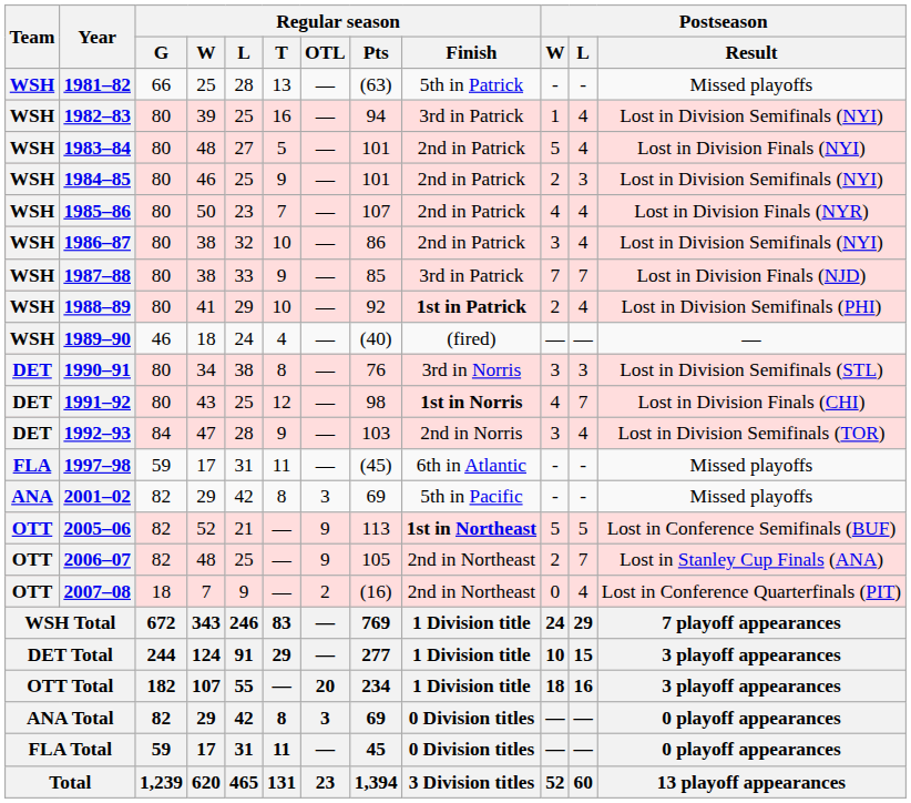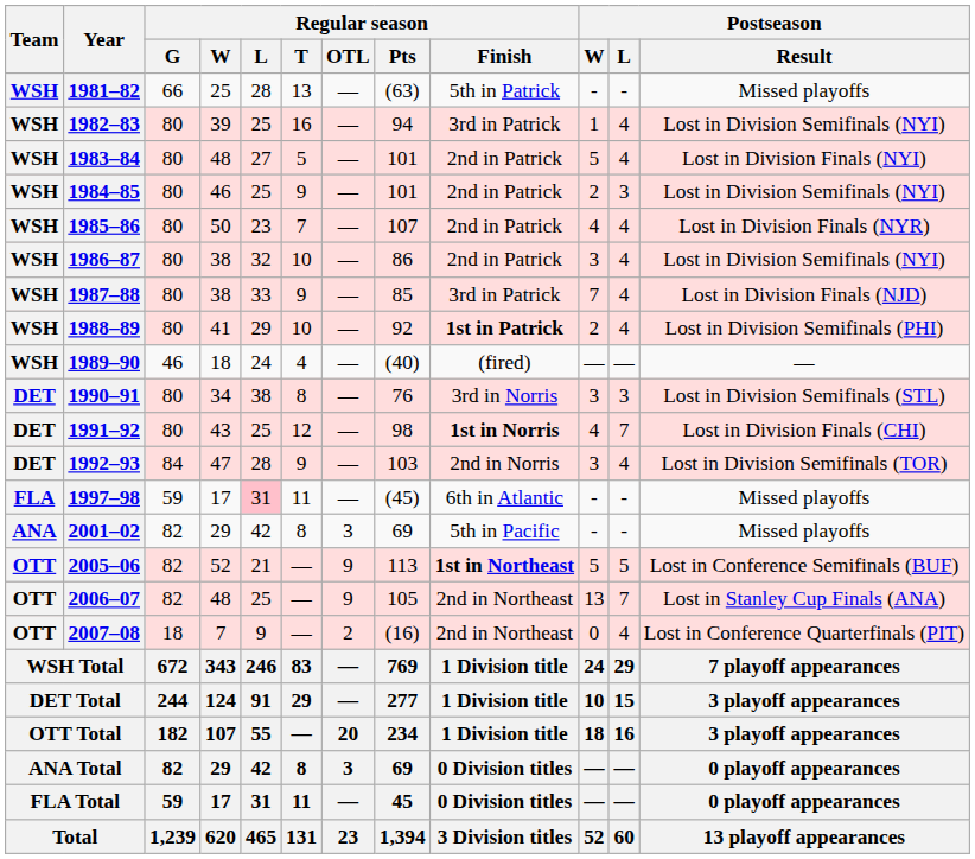 <table class="wikitable" style="font-size: 95%; text-align:center;">
 <tr>
 <th rowspan="2">Team</th>
 <th rowspan="2">Year</th>
 <th colspan="7">Regular season</th>
 <th colspan="3">Postseason</th>
 </tr>
 <tr>
 <th>G</th>
 <th>W</th>
 <th>L</th>
 <th>T</th>
 <th>OTL</th>
 <th>Pts</th>
 <th>Finish</th>
 <th>W</th>
 <th>L</th>
 <th>Result</th>
 </tr>
 <tr>
 <th><a href='#'>WSH</a></th>
 <th><a href='#'>1981–82</a></th>
 <td>66</td>
 <td>25</td>
 <td>28</td>
 <td>13</td>
 <td>—</td>
 <td>(63)</td>
 <td>5th in <a href='#'>Patrick</a></td>
 <td>-</td>
 <td>-</td>
 <td>Missed playoffs</td>
 </tr>
 <tr style="background:#fdd;">
 <th>WSH</th>
 <th><a href='#'>1982–83</a></th>
 <td>80</td>
 <td>39</td>
 <td>25</td>
 <td>16</td>
 <td>—</td>
 <td>94</td>
 <td>3rd in Patrick</td>
 <td>1</td>
 <td>4</td>
 <td>Lost in Division Semifinals (<a href='#'>NYI</a>)</td>
 </tr>
 <tr style="background:#fdd;">
 <th>WSH</th>
 <th><a href='#'>1983–84</a></th>
 <td>80</td>
 <td>48</td>
 <td>27</td>
 <td>5</td>
 <td>—</td>
 <td>101</td>
 <td>2nd in Patrick</td>
 <td>5</td>
 <td>4</td>
 <td>Lost in Division Finals (<a href='#'>NYI</a>)</td>
 </tr>
 <tr style="background:#fdd;">
 <th>WSH</th>
 <th><a href='#'>1984–85</a></th>
 <td>80</td>
 <td>46</td>
 <td>25</td>
 <td>9</td>
 <td>—</td>
 <td>101</td>
 <td>2nd in Patrick</td>
 <td>2</td>
 <td>3</td>
 <td>Lost in Division Semifinals (<a href='#'>NYI</a>)</td>
 </tr>
 <tr style="background:#fdd;">
 <th>WSH</th>
 <th><a href='#'>1985–86</a></th>
 <td>80</td>
 <td>50</td>
 <td>23</td>
 <td>7</td>
 <td>—</td>
 <td>107</td>
 <td>2nd in Patrick</td>
 <td>4</td>
 <td>4</td>
 <td>Lost in Division Finals (<a href='#'>NYR</a>)</td>
 </tr>
 <tr style="background:#fdd;">
 <th>WSH</th>
 <th><a href='#'>1986–87</a></th>
 <td>80</td>
 <td>38</td>
 <td>32</td>
 <td>10</td>
 <td>—</td>
 <td>86</td>
 <td>2nd in Patrick</td>
 <td>3</td>
 <td>4</td>
 <td>Lost in Division Semifinals (<a href='#'>NYI</a>)</td>
 </tr>
 <tr style="background:#fdd;">
 <th>WSH</th>
 <th><a href='#'>1987–88</a></th>
 <td>80</td>
 <td>38</td>
 <td>33</td>
 <td>9</td>
 <td>—</td>
 <td>85</td>
 <td>3rd in Patrick</td>
 <td>7</td>
-<td>7</td>
+<td>4</td>
 <td>Lost in Division Finals (<a href='#'>NJD</a>)</td>
 </tr>
 <tr style="background:#fdd;">
 <th>WSH</th>
 <th><a href='#'>1988–89</a></th>
 <td>80</td>
 <td>41</td>
 <td>29</td>
 <td>10</td>
 <td>—</td>
 <td>92</td>
 <td><strong>1st in Patrick</strong></td>
 <td>2</td>
 <td>4</td>
 <td>Lost in Division Semifinals (<a href='#'>PHI</a>)</td>
 </tr>
 <tr>
 <th>WSH</th>
 <th><a href='#'>1989–90</a></th>
 <td>46</td>
 <td>18</td>
 <td>24</td>
 <td>4</td>
 <td>—</td>
 <td>(40)</td>
 <td>(fired)</td>
 <td>—</td>
 <td>—</td>
 <td>—</td>
 </tr>
 <tr style="background:#fdd;">
 <th><a href='#'>DET</a></th>
 <th><a href='#'>1990–91</a></th>
 <td>80</td>
 <td>34</td>
 <td>38</td>
 <td>8</td>
 <td>—</td>
 <td>76</td>
 <td>3rd in <a href='#'>Norris</a></td>
 <td>3</td>
 <td>3</td>
 <td>Lost in Division Semifinals (<a href='#'>STL</a>)</td>
 </tr>
 <tr style="background:#fdd;">
 <th>DET</th>
 <th><a href='#'>1991–92</a></th>
 <td>80</td>
 <td>43</td>
 <td>25</td>
 <td>12</td>
 <td>—</td>
 <td>98</td>
 <td><strong>1st in Norris</strong></td>
 <td>4</td>
 <td>7</td>
 <td>Lost in Division Finals (<a href='#'>CHI</a>)</td>
 </tr>
 <tr style="background:#fdd;">
 <th>DET</th>
 <th><a href='#'>1992–93</a></th>
 <td>84</td>
 <td>47</td>
 <td>28</td>
 <td>9</td>
 <td>—</td>
 <td>103</td>
 <td>2nd in Norris</td>
 <td>3</td>
 <td>4</td>
 <td>Lost in Division Semifinals (<a href='#'>TOR</a>)</td>
 </tr>
 <tr>
 <th><a href='#'>FLA</a></th>
 <th><a href='#'>1997–98</a></th>
 <td>59</td>
 <td>17</td>
-<td>31</td>
+<td style="background: pink;">31</td>
 <td>11</td>
 <td>—</td>
 <td>(45)</td>
 <td>6th in <a href='#'>Atlantic</a></td>
 <td>-</td>
 <td>-</td>
 <td>Missed playoffs</td>
 </tr>
 <tr>
 <th><a href='#'>ANA</a></th>
 <th><a href='#'>2001–02</a></th>
 <td>82</td>
 <td>29</td>
 <td>42</td>
 <td>8</td>
 <td>3</td>
 <td>69</td>
 <td>5th in <a href='#'>Pacific</a></td>
 <td>-</td>
 <td>-</td>
 <td>Missed playoffs</td>
 </tr>
 <tr style="background:#fdd;">
 <th><a href='#'>OTT</a></th>
 <th><a href='#'>2005–06</a></th>
 <td>82</td>
 <td>52</td>
 <td>21</td>
 <td>—</td>
 <td>9</td>
 <td>113</td>
 <td><strong>1st in <a href='#'>Northeast</a></strong></td>
 <td>5</td>
 <td>5</td>
 <td>Lost in Conference Semifinals (<a href='#'>BUF</a>)</td>
 </tr>
 <tr style="background:#fdd;">
 <th>OTT</th>
 <th><a href='#'>2006–07</a></th>
 <td>82</td>
 <td>48</td>
 <td>25</td>
 <td>—</td>
 <td>9</td>
 <td>105</td>
 <td>2nd in Northeast</td>
-<td>2</td>
+<td>13</td>
 <td>7</td>
 <td>Lost in <a href='#'>Stanley Cup Finals</a> (<a href='#'>ANA</a>)</td>
 </tr>
 <tr style="background:#fdd;">
 <th>OTT</th>
 <th><a href='#'>2007–08</a></th>
 <td>18</td>
 <td>7</td>
 <td>9</td>
 <td>—</td>
 <td>2</td>
 <td>(16)</td>
 <td>2nd in Northeast</td>
 <td>0</td>
 <td>4</td>
 <td>Lost in Conference Quarterfinals (<a href='#'>PIT</a>)</td>
 </tr>
 <tr>
 <th colspan="2">WSH Total</th>
 <th>672</th>
 <th>343</th>
 <th>246</th>
 <th>83</th>
 <th>—</th>
 <th>769</th>
 <th>1 Division title</th>
 <th>24</th>
 <th>29</th>
 <th>7 playoff appearances</th>
 </tr>
 <tr>
 <th colspan="2">DET Total</th>
 <th>244</th>
 <th>124</th>
 <th>91</th>
 <th>29</th>
 <th>—</th>
 <th>277</th>
 <th>1 Division title</th>
 <th>10</th>
 <th>15</th>
 <th>3 playoff appearances</th>
 </tr>
 <tr>
 <th colspan="2">OTT Total</th>
 <th>182</th>
 <th>107</th>
 <th>55</th>
 <th>—</th>
 <th>20</th>
 <th>234</th>
 <th>1 Division title</th>
 <th>18</th>
 <th>16</th>
 <th>3 playoff appearances</th>
 </tr>
 <tr>
 <th colspan="2">ANA Total</th>
 <th>82</th>
 <th>29</th>
 <th>42</th>
 <th>8</th>
 <th>3</th>
 <th>69</th>
 <th>0 Division titles</th>
 <th>—</th>
 <th>—</th>
 <th>0 playoff appearances</th>
 </tr>
 <tr>
 <th colspan="2">FLA Total</th>
 <th>59</th>
 <th>17</th>
 <th>31</th>
 <th>11</th>
 <th>—</th>
 <th>45</th>
 <th>0 Division titles</th>
 <th>—</th>
 <th>—</th>
 <th>0 playoff appearances</th>
 </tr>
 <tr>
 <th colspan="2">Total</th>
 <th>1,239</th>
 <th>620</th>
 <th>465</th>
 <th>131</th>
 <th>23</th>
 <th>1,394</th>
 <th>3 Division titles</th>
 <th>52</th>
 <th>60</th>
 <th>13 playoff appearances</th>
 </tr>
 </table>
